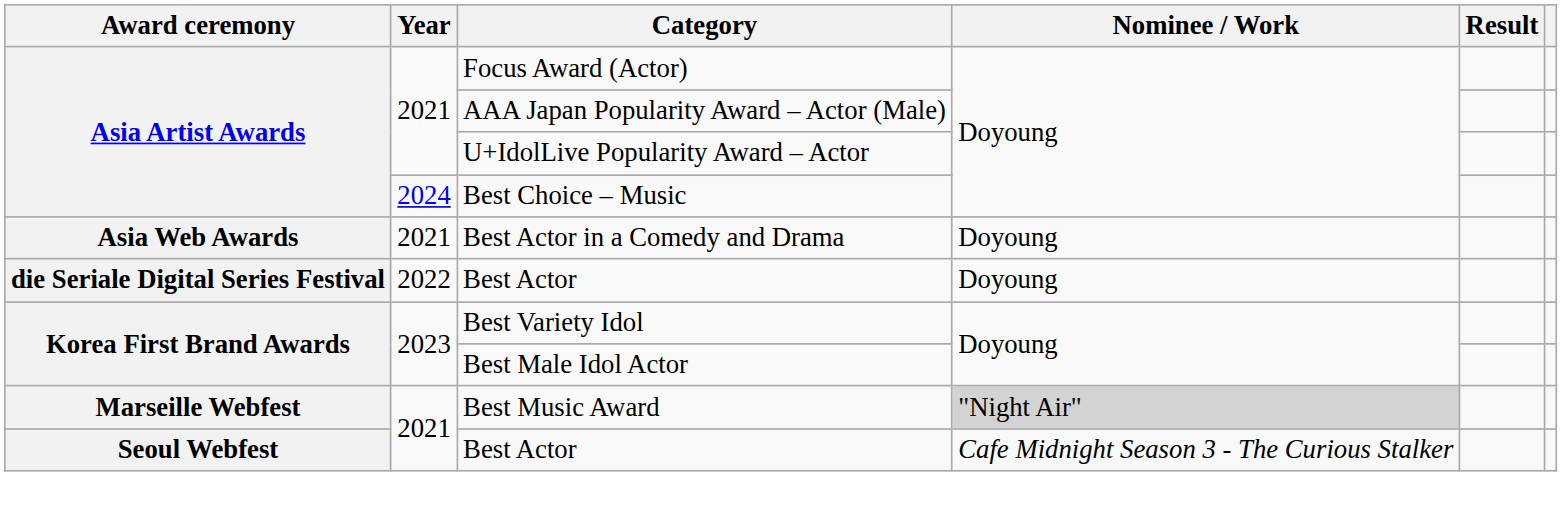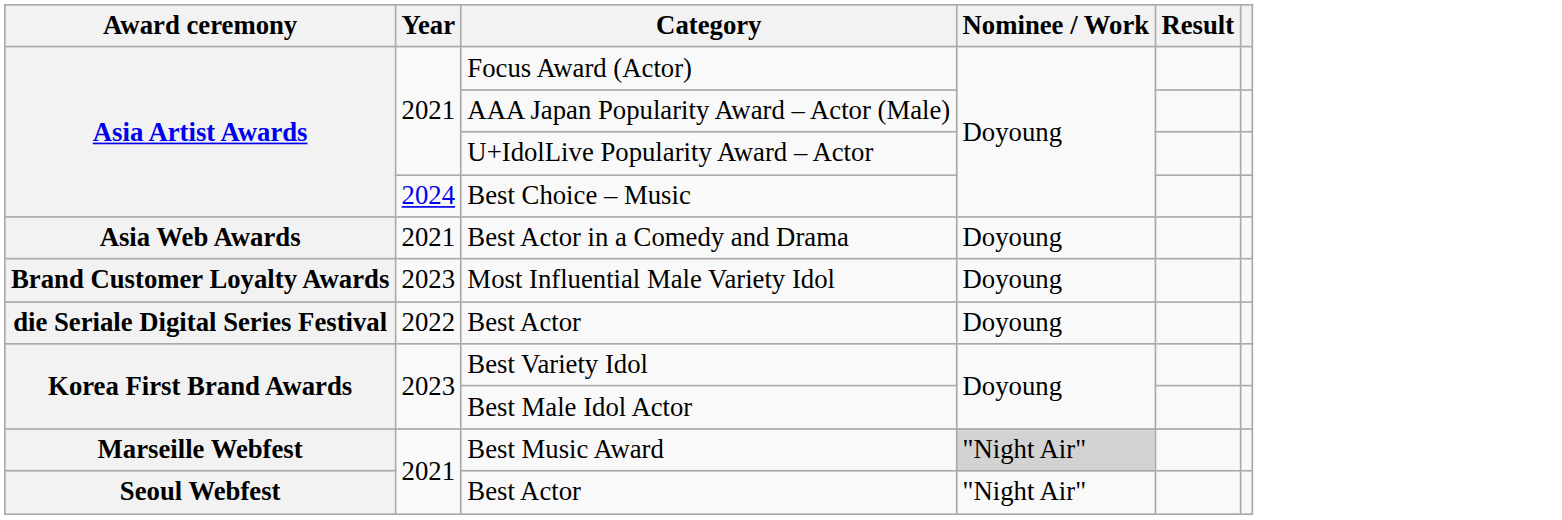 <table class="wikitable plainrowheaders sortable">
 <tr>
 <th scope="col">Award ceremony</th>
 <th scope="col">Year</th>
 <th scope="col">Category</th>
 <th scope="col">Nominee / Work</th>
 <th scope="col">Result</th>
 <th scope="col" class="unsortable"></th>
 </tr>
 <tr>
 <th scope="row"  rowspan="4"><a href='#'>Asia Artist Awards</a></th>
 <td rowspan="3">2021</td>
 <td>Focus Award (Actor)</td>
 <td rowspan="4">Doyoung</td>
 <td></td>
 <td style="text-align:center"></td>
 </tr>
 <tr>
 <td>AAA Japan Popularity Award – Actor (Male)</td>
 <td></td>
 <td style="text-align:center"></td>
 </tr>
 <tr>
 <td>U+IdolLive Popularity Award – Actor</td>
 <td></td>
 <td style="text-align:center"></td>
 </tr>
 <tr>
 <td><a href='#'>2024</a></td>
 <td>Best Choice – Music</td>
 <td></td>
 <td style="text-align:center"></td>
 </tr>
 <tr>
 <th scope="row">Asia Web Awards</th>
 <td>2021</td>
 <td>Best Actor in a Comedy and Drama</td>
 <td>Doyoung</td>
 <td></td>
 <td></td>
 </tr>
 <tr>
+<th scope="row">Brand Customer Loyalty Awards</th>
+<td>2023</td>
+<td>Most Influential Male Variety Idol</td>
+<td>Doyoung</td>
+<td></td>
+<td style="text-align:center"></td>
+</tr>
+<tr>
 <th scope="row">die Seriale Digital Series Festival</th>
 <td>2022</td>
 <td>Best Actor</td>
 <td>Doyoung</td>
 <td></td>
 <td></td>
 </tr>
 <tr>
 <th scope="row" rowspan="2">Korea First Brand Awards</th>
 <td rowspan="2">2023</td>
 <td style="text-align:left">Best Variety Idol</td>
 <td rowspan="2">Doyoung</td>
 <td></td>
 <td></td>
 </tr>
 <tr>
 <td>Best Male Idol Actor</td>
 <td></td>
 <td></td>
 </tr>
 <tr>
 <th scope="row">Marseille Webfest</th>
 <td rowspan="2">2021</td>
 <td>Best Music Award</td>
 <td rowspan="1" style="background: lightgrey;">"Night Air"</td>
 <td></td>
 <td style="text-align:center"></td>
 </tr>
 <tr>
 <th rowspan="1" scope="row">Seoul Webfest</th>
 <td>Best Actor</td>
-<td><em>Cafe Midnight Season 3 - The Curious Stalker</em></td>
+<td rowspan="1">"Night Air"</td>
 <td></td>
 <td style="text-align:center"></td>
 </tr>
 </table>
